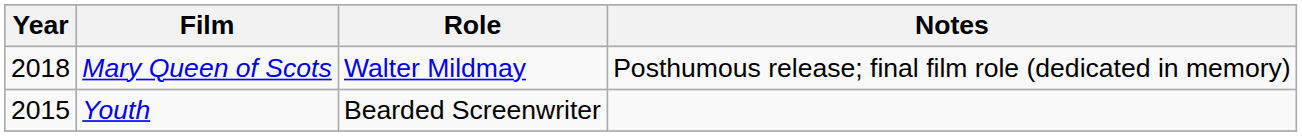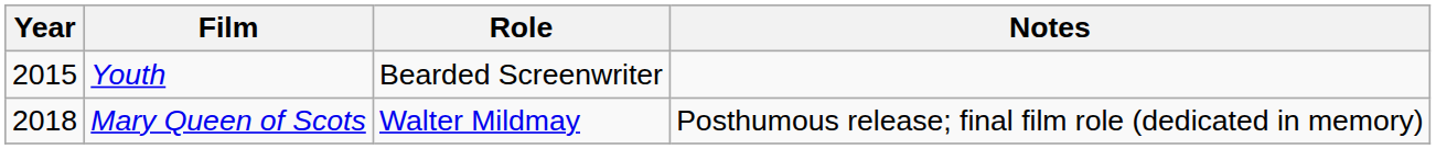 <table class="wikitable">
 <tr>
 <th>Year</th>
 <th>Film</th>
 <th>Role</th>
 <th>Notes</th>
 </tr>
 <tr>
+<td>2015</td>
+<td><em><a href='#'>Youth</a></em></td>
+<td>Bearded Screenwriter</td>
+<td></td>
+</tr>
+<tr>
 <td>2018</td>
 <td><em><a href='#'>Mary Queen of Scots</a></em></td>
 <td><a href='#'>Walter Mildmay</a></td>
 <td>Posthumous release; final film role (dedicated in memory)</td>
 </tr>
-<tr>
-<td>2015</td>
-<td><em><a href='#'>Youth</a></em></td>
-<td>Bearded Screenwriter</td>
-<td></td>
-</tr>
 </table>
